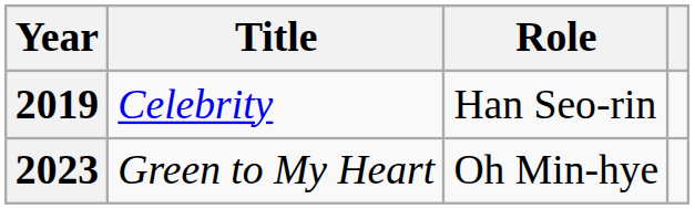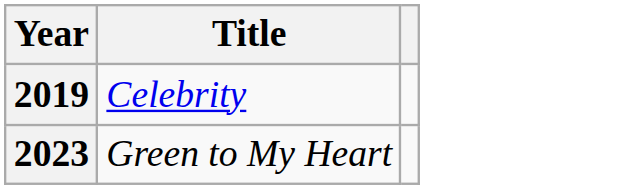 <table class="wikitable plainrowheaders sortable">
 <tr>
 <th scope="col">Year</th>
 <th scope="col">Title</th>
-<th scope="col">Role</th>
 <th scope="col" class="unsortable"></th>
 </tr>
 <tr>
 <th scope="row">2019</th>
 <td><em><a href='#'>Celebrity</a></em></td>
-<td>Han Seo-rin</td>
 <td style="text-align:center"></td>
 </tr>
 <tr>
 <th scope="row">2023</th>
 <td><em>Green to My Heart</em></td>
-<td>Oh Min-hye</td>
 <td style="text-align:center"></td>
 </tr>
 </table>
